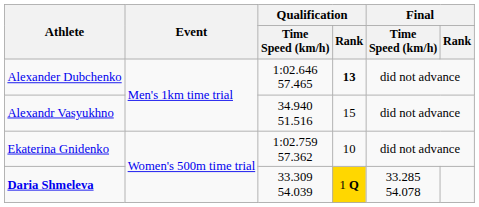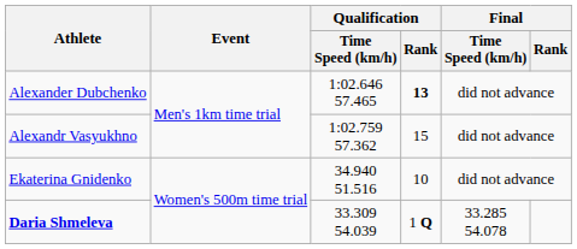 <table class="wikitable" style="font-size:90%">
 <tr>
 <th rowspan="2">Athlete</th>
 <th rowspan="2">Event</th>
 <th colspan=2>Qualification</th>
 <th colspan=2>Final</th>
 </tr>
 <tr style="font-size:95%">
 <th>Time<br>Speed (km/h)</th>
 <th>Rank</th>
 <th>Time<br>Speed (km/h)</th>
 <th>Rank</th>
 </tr>
 <tr align=center>
 <td align=left><a href='#'>Alexander Dubchenko</a></td>
 <td align=left rowspan=2><a href='#'>Men's 1km time trial</a></td>
 <td>1:02.646<br>57.465</td>
 <td><strong>13</strong></td>
 <td colspan=2>did not advance</td>
 </tr>
 <tr align=center>
 <td align=left><a href='#'>Alexandr Vasyukhno</a></td>
-<td>34.940<br>51.516</td>
+<td>1:02.759<br>57.362</td>
 <td>15</td>
 <td colspan=2>did not advance</td>
 </tr>
 <tr align=center>
 <td align=left><a href='#'>Ekaterina Gnidenko</a></td>
 <td align=left rowspan=2><a href='#'>Women's 500m time trial</a></td>
-<td>1:02.759<br>57.362</td>
+<td>34.940<br>51.516</td>
 <td>10</td>
 <td colspan=2>did not advance</td>
 </tr>
 <tr align=center>
 <td align=left><strong><a href='#'>Daria Shmeleva</a></strong></td>
 <td>33.309<br>54.039</td>
-<td style="background: gold;">1 <strong>Q</strong></td>
+<td>1 <strong>Q</strong></td>
 <td>33.285<br>54.078</td>
 <td></td>
 </tr>
 </table>
